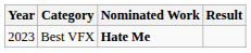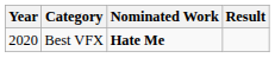 <table class="wikitable">
 <tr>
 <th>Year</th>
 <th>Category</th>
 <th>Nominated Work</th>
 <th>Result</th>
 </tr>
 <tr>
-<td>2023</td>
+<td>2020</td>
 <td>Best VFX</td>
 <td><strong>Hate Me</strong></td>
 <td></td>
 </tr>
 </table>
